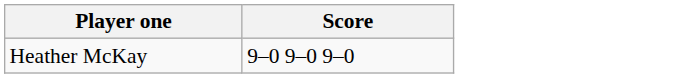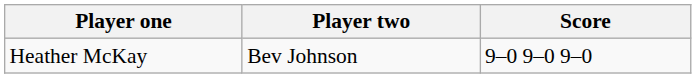 <table class="wikitable">
 <tr>
 <th width=170>Player one</th>
+<th width=170>Player two</th>
 <th width=150>Score</th>
 </tr>
 <tr>
 <td> Heather McKay</td>
+<td> Bev Johnson</td>
 <td>9–0 9–0 9–0</td>
 </tr>
 </table>
